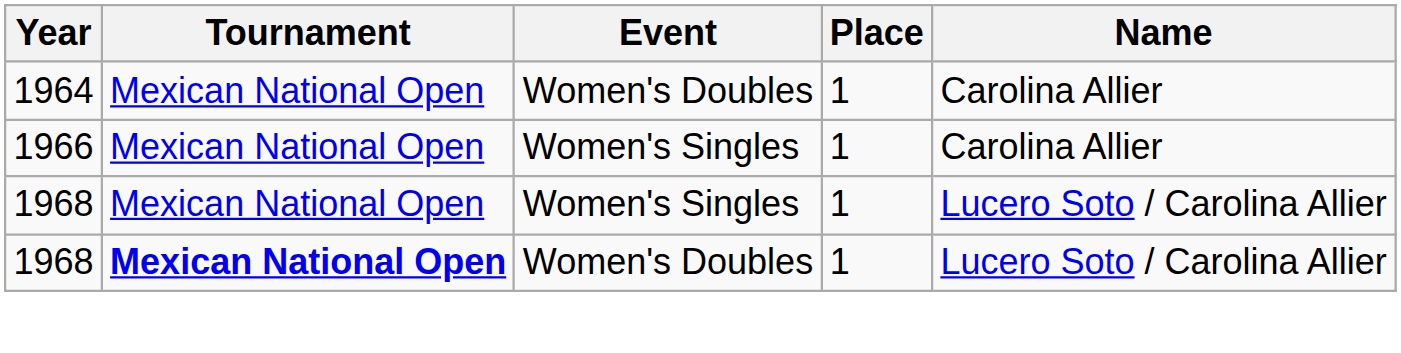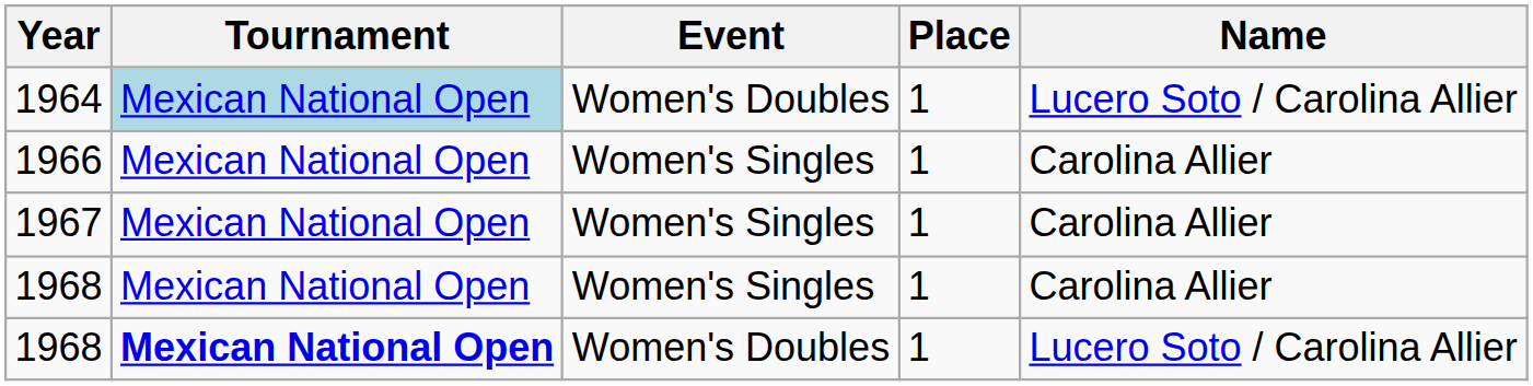 <table class="wikitable">
 <tr>
 <th>Year</th>
 <th>Tournament</th>
 <th>Event</th>
 <th>Place</th>
 <th>Name</th>
 </tr>
 <tr>
 <td>1964</td>
+<td style="background: lightblue;"><a href='#'>Mexican National Open</a></td>
+<td>Women's Doubles</td>
+<td>1</td>
+<td><a href='#'>Lucero Soto</a> / Carolina Allier</td>
+</tr>
+<tr>
+<td>1966</td>
 <td><a href='#'>Mexican National Open</a></td>
-<td>Women's Doubles</td>
+<td>Women's Singles</td>
 <td>1</td>
 <td>Carolina Allier</td>
 </tr>
 <tr>
-<td>1966</td>
+<td>1967</td>
 <td><a href='#'>Mexican National Open</a></td>
 <td>Women's Singles</td>
 <td>1</td>
 <td>Carolina Allier</td>
 </tr>
 <tr>
 <td>1968</td>
 <td><a href='#'>Mexican National Open</a></td>
 <td>Women's Singles</td>
 <td>1</td>
-<td><a href='#'>Lucero Soto</a> / Carolina Allier</td>
+<td>Carolina Allier</td>
 </tr>
 <tr>
 <td>1968</td>
 <td><strong><a href='#'>Mexican National Open</a></strong></td>
 <td>Women's Doubles</td>
 <td>1</td>
 <td><a href='#'>Lucero Soto</a> / Carolina Allier</td>
 </tr>
 </table>
